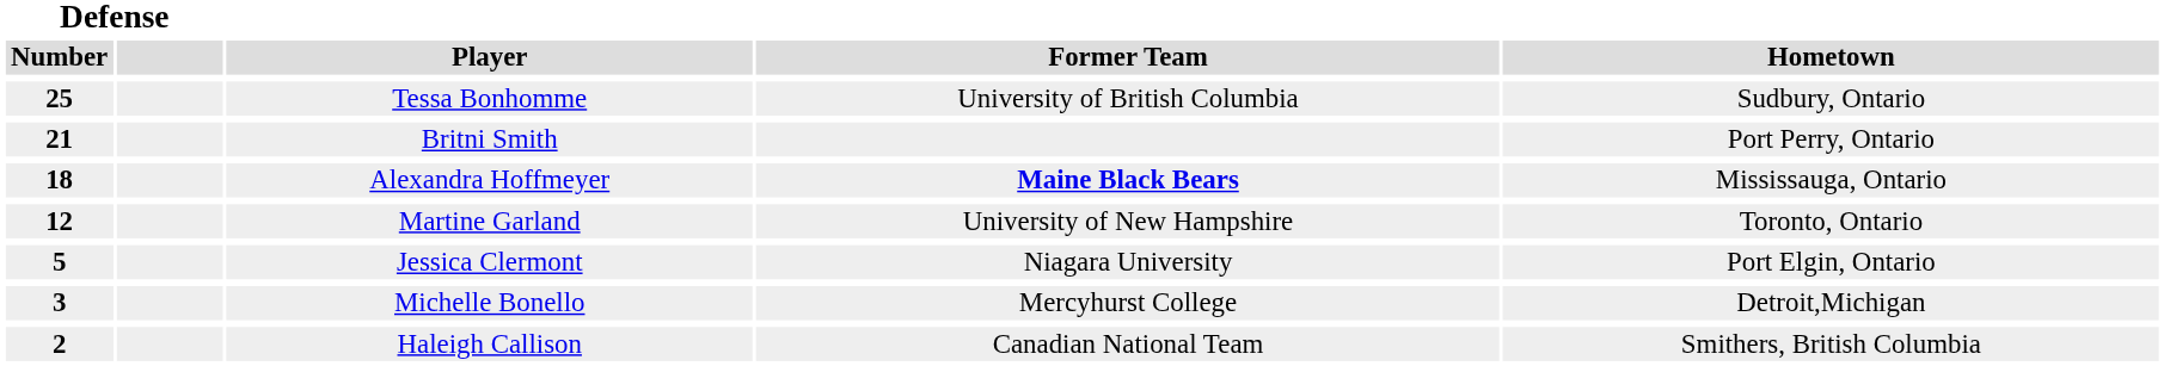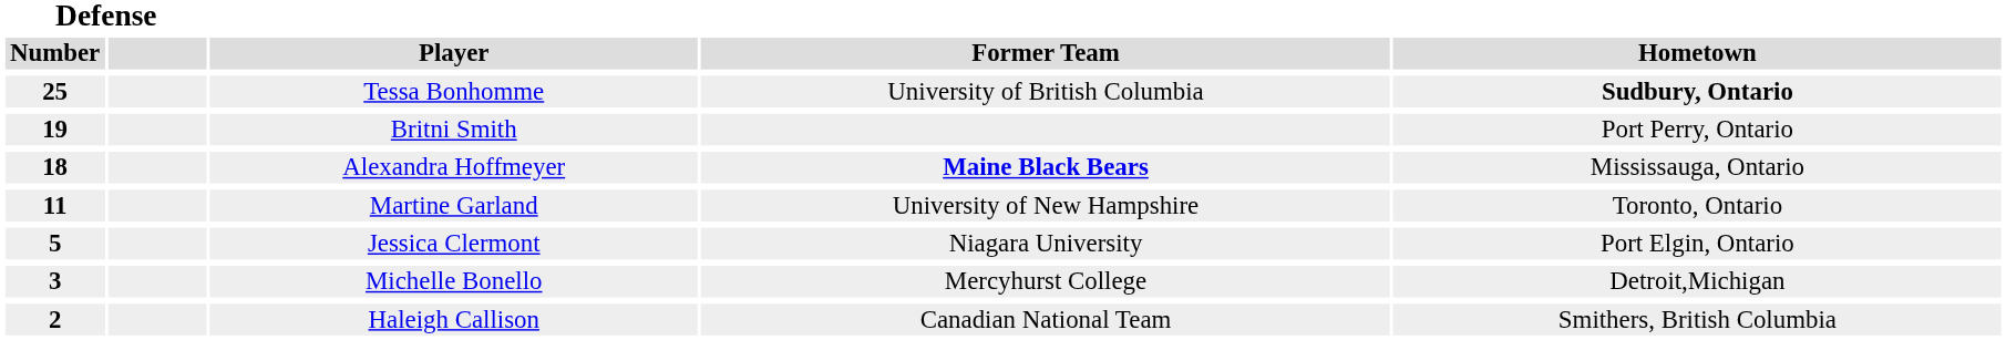 <table width=100%>
 <tr>
 <th colspan=2><big>Defense</big></th>
 </tr>
 <tr bgcolor="#dddddd">
 <th width=5%>Number</th>
 <th width=5%></th>
 <th !width=10%>Player</th>
 <th !width=10%>Former Team</th>
 <th !width=10%>Hometown</th>
 </tr>
 <tr>
 </tr>
 <tr bgcolor="#eeeeee">
 <td align=center><strong>25</strong></td>
 <td align=center></td>
 <td align=center><a href='#'>Tessa Bonhomme</a></td>
 <td align=center>University of British Columbia</td>
-<td align=center>Sudbury, Ontario</td>
+<td align=center><strong>Sudbury, Ontario</strong></td>
 </tr>
 <tr>
 </tr>
 <tr bgcolor="#eeeeee">
-<td align=center><strong>21</strong></td>
+<td align=center><strong>19</strong></td>
 <td align=center></td>
 <td align=center><a href='#'>Britni Smith</a></td>
 <td align=center></td>
 <td align=center>Port Perry, Ontario</td>
 </tr>
 <tr>
 </tr>
 <tr bgcolor="#eeeeee">
 <td align=center><strong>18</strong></td>
 <td align=center></td>
 <td align=center><a href='#'>Alexandra Hoffmeyer</a></td>
 <td align=center><strong><a href='#'>Maine Black Bears</a></strong></td>
 <td align=center>Mississauga, Ontario</td>
 </tr>
 <tr>
 </tr>
 <tr bgcolor="#eeeeee">
-<td align=center><strong>12</strong></td>
+<td align=center><strong>11</strong></td>
 <td align=center></td>
 <td align=center><a href='#'>Martine Garland</a></td>
 <td align=center>University of New Hampshire</td>
 <td align=center>Toronto, Ontario</td>
 </tr>
 <tr>
 </tr>
 <tr bgcolor="#eeeeee">
 <td align=center><strong>5</strong></td>
 <td align=center></td>
 <td align=center><a href='#'>Jessica Clermont</a></td>
 <td align=center>Niagara University</td>
 <td align=center>Port Elgin, Ontario</td>
 </tr>
 <tr>
 </tr>
 <tr bgcolor="#eeeeee">
 <td align=center><strong>3</strong></td>
 <td align=center></td>
 <td align=center><a href='#'>Michelle Bonello</a></td>
 <td align=center>Mercyhurst College</td>
 <td align=center>Detroit,Michigan</td>
 </tr>
 <tr>
 </tr>
 <tr bgcolor="#eeeeee">
 <td align=center><strong>2</strong></td>
 <td align=center></td>
 <td align=center><a href='#'>Haleigh Callison</a></td>
 <td align=center>Canadian National Team</td>
 <td align=center>Smithers, British Columbia</td>
 </tr>
 <tr>
 </tr>
 </table>
